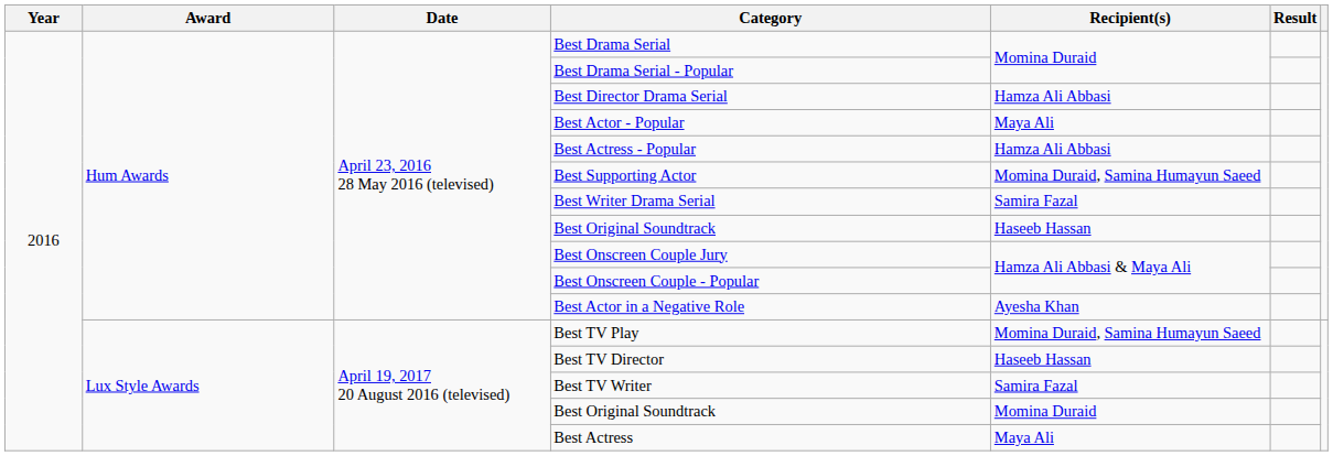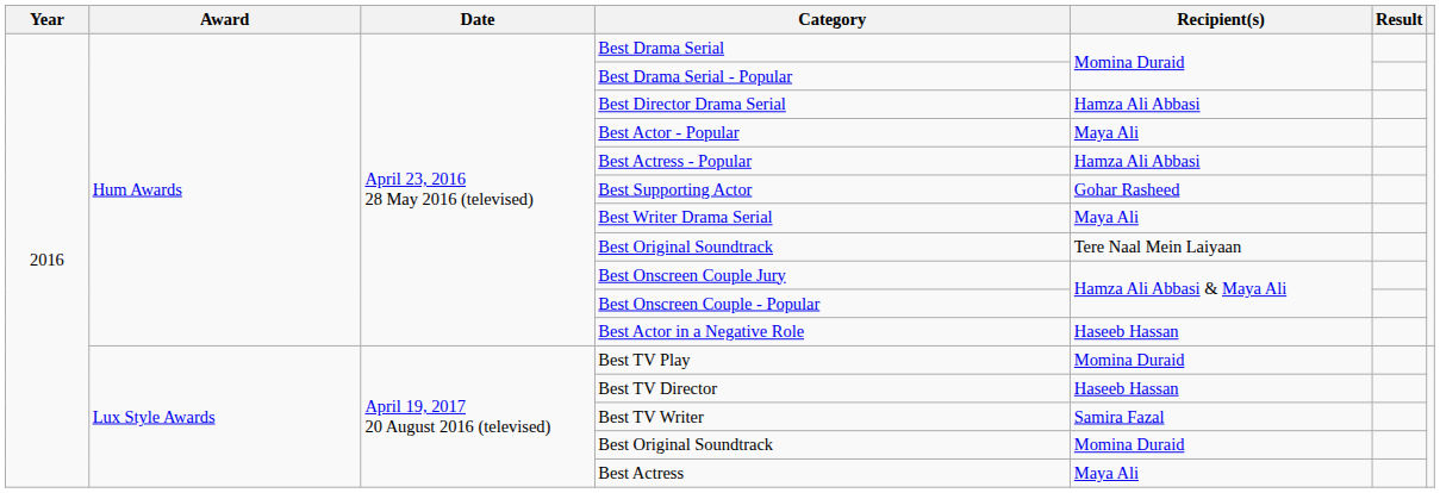 <table class="wikitable" width="100%" style="font-size: 95%;">
 <tr style="background:#ccc; text-align:center;">
 <th scope="col" width="6%">Year</th>
 <th scope="col" width="20%">Award</th>
 <th scope="col" width="17%">Date</th>
 <th scope="col" width="35%">Category</th>
 <th scope="col" width="30%">Recipient(s)</th>
 <th scope="col" width="10%">Result</th>
 <th></th>
 </tr>
 <tr>
 <td rowspan="17" style="text-align:center;">2016</td>
 <td rowspan="11"><a href='#'>Hum Awards</a></td>
 <td rowspan="11"><a href='#'>April 23, 2016</a><br>28 May 2016 (televised)</td>
 <td><a href='#'>Best Drama Serial</a></td>
 <td rowspan="2"><a href='#'>Momina Duraid</a></td>
 <td></td>
 <td rowspan="11"></td>
 </tr>
 <tr>
 <td><a href='#'>Best Drama Serial - Popular</a></td>
 <td></td>
 </tr>
 <tr>
 <td><a href='#'>Best Director Drama Serial</a></td>
 <td><a href='#'>Hamza Ali Abbasi</a></td>
 <td></td>
 </tr>
 <tr>
 <td><a href='#'>Best Actor - Popular</a></td>
 <td><a href='#'>Maya Ali</a></td>
 <td></td>
 </tr>
 <tr>
 <td><a href='#'>Best Actress - Popular</a></td>
 <td><a href='#'>Hamza Ali Abbasi</a></td>
 <td></td>
 </tr>
 <tr>
 <td><a href='#'>Best Supporting Actor</a></td>
-<td><a href='#'>Momina Duraid</a>, <a href='#'>Samina Humayun Saeed</a></td>
+<td><a href='#'>Gohar Rasheed</a></td>
 <td></td>
 </tr>
 <tr>
 <td><a href='#'>Best Writer Drama Serial</a></td>
-<td><a href='#'>Samira Fazal</a></td>
+<td><a href='#'>Maya Ali</a></td>
 <td></td>
 </tr>
 <tr>
 <td><a href='#'>Best Original Soundtrack</a></td>
-<td><a href='#'>Haseeb Hassan</a></td>
+<td>Tere Naal Mein Laiyaan</td>
 <td></td>
 </tr>
 <tr>
 <td><a href='#'>Best Onscreen Couple Jury</a></td>
 <td rowspan="2"><a href='#'>Hamza Ali Abbasi</a> & <a href='#'>Maya Ali</a></td>
 <td></td>
 </tr>
 <tr>
 <td><a href='#'>Best Onscreen Couple - Popular</a></td>
 <td></td>
 </tr>
 <tr>
 <td><a href='#'>Best Actor in a Negative Role</a></td>
-<td><a href='#'>Ayesha Khan</a></td>
+<td><a href='#'>Haseeb Hassan</a></td>
 <td></td>
 </tr>
 <tr>
 <td rowspan="5"><a href='#'>Lux Style Awards</a></td>
 <td rowspan="5"><a href='#'>April 19, 2017</a><br>20 August 2016 (televised)</td>
 <td>Best TV Play</td>
-<td><a href='#'>Momina Duraid</a>, <a href='#'>Samina Humayun Saeed</a></td>
+<td><a href='#'>Momina Duraid</a></td>
 <td></td>
 <td rowspan="5"></td>
 </tr>
 <tr>
 <td>Best TV Director</td>
 <td><a href='#'>Haseeb Hassan</a></td>
 <td></td>
 </tr>
 <tr>
 <td>Best TV Writer</td>
 <td><a href='#'>Samira Fazal</a></td>
 <td></td>
 </tr>
 <tr>
 <td>Best Original Soundtrack</td>
 <td><a href='#'>Momina Duraid</a></td>
 <td></td>
 </tr>
 <tr>
 <td>Best Actress</td>
 <td><a href='#'>Maya Ali</a></td>
 <td></td>
 </tr>
 </table>
